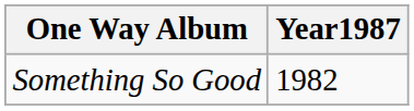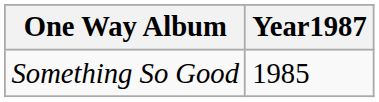 <table class="wikitable">
 <tr>
 <th>One Way Album</th>
 <th>Year1987</th>
 </tr>
 <tr>
 <td><em>Something So Good</em></td>
-<td>1982</td>
+<td>1985</td>
 </tr>
 </table>
